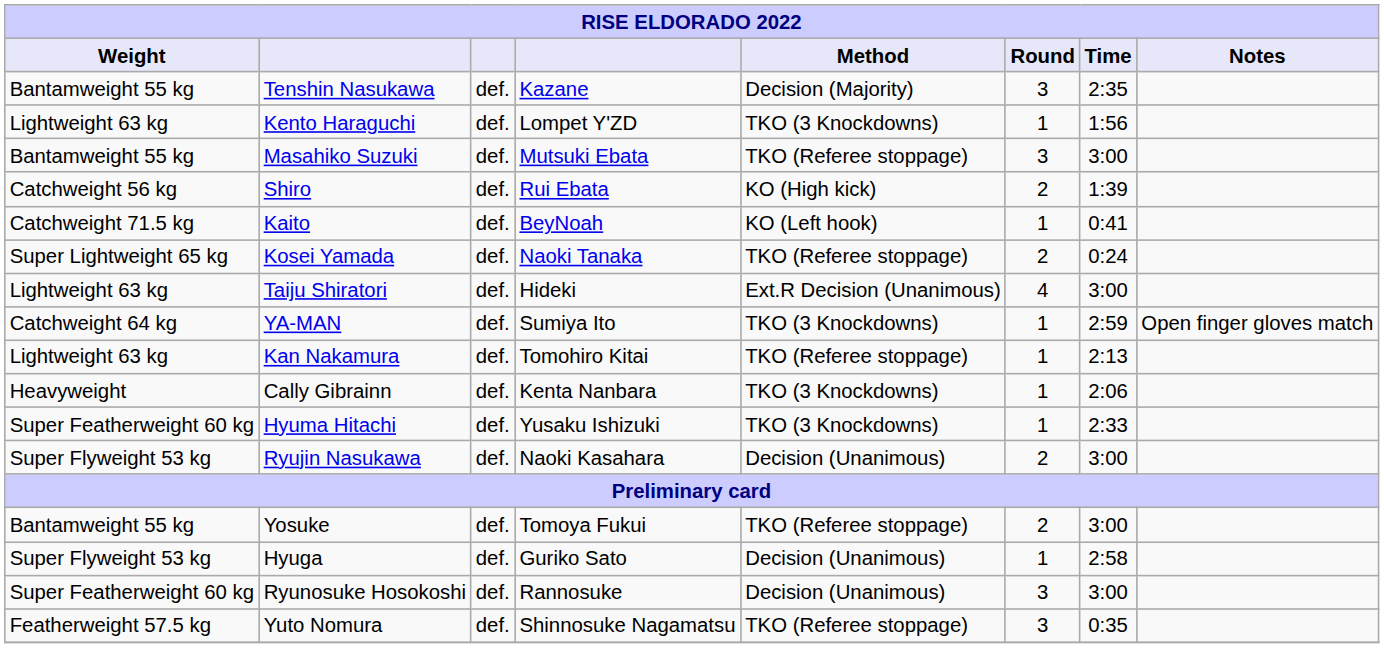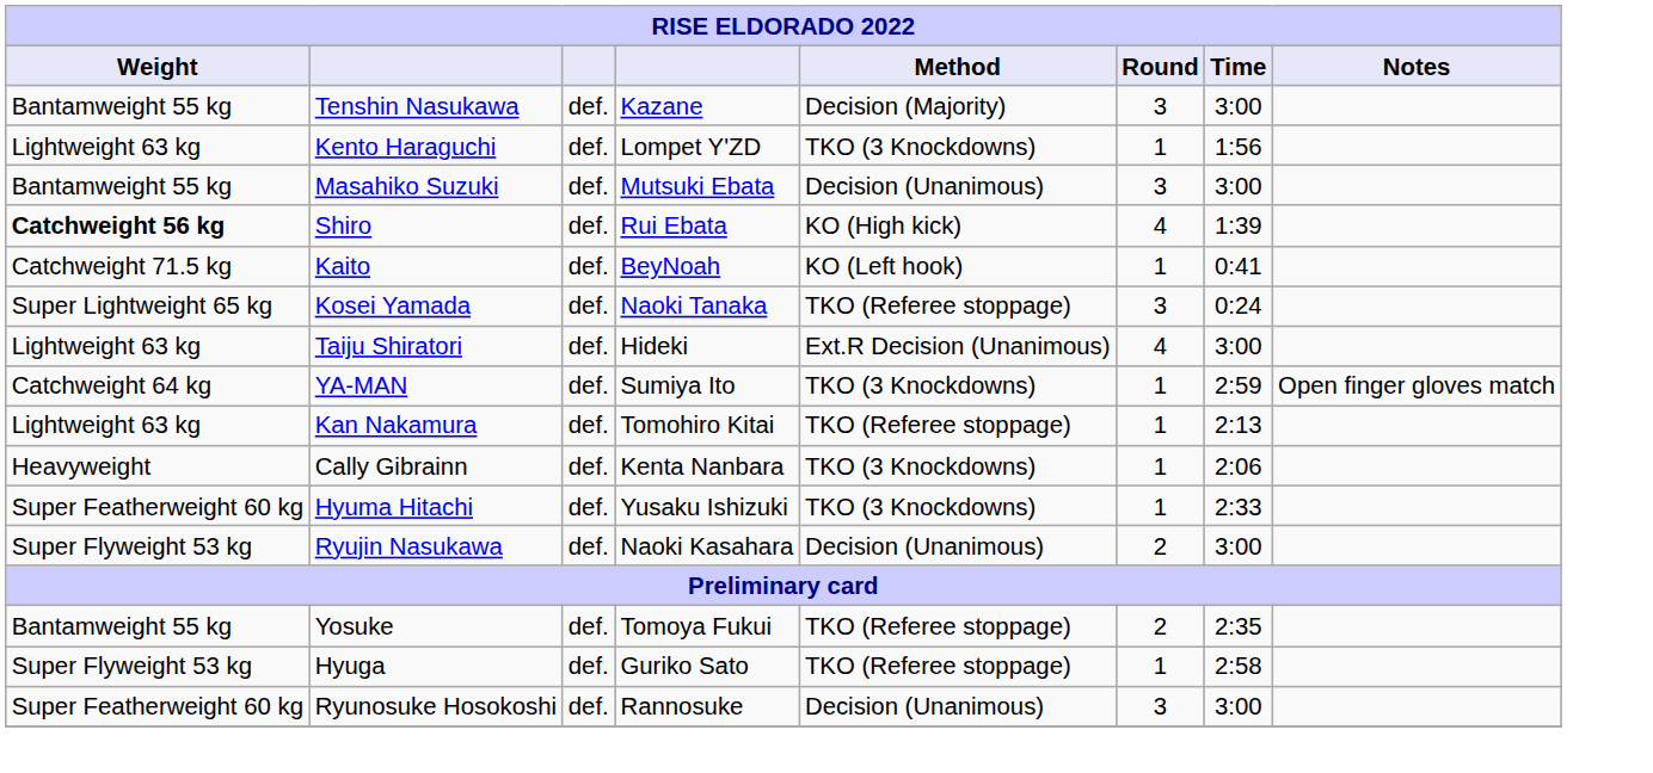 <table class="wikitable" style="font-size: 80%;">
 <tr>
 <th colspan="8" style="background-color: #ccf; color: #000080; text-align: center;"><strong>RISE ELDORADO 2022</strong></th>
 </tr>
 <tr>
 <th colspan="1" style="background-color: #E6E8FA; color: #000000; text-align: center;">Weight</th>
 <th colspan="1" style="background-color: #E6E8FA; color: #000000; text-align: center;"></th>
 <th colspan="1" style="background-color: #E6E8FA; color: #000000; text-align: center;"></th>
 <th colspan="1" style="background-color: #E6E8FA; color: #000000; text-align: center;"></th>
 <th colspan="1" style="background-color: #E6E8FA; color: #000000; text-align: center;">Method</th>
 <th colspan="1" style="background-color: #E6E8FA; color: #000000; text-align: center;">Round</th>
 <th colspan="1" style="background-color: #E6E8FA; color: #000000; text-align: center;">Time</th>
 <th colspan="1" style="background-color: #E6E8FA; color: #000000; text-align: center;">Notes</th>
 </tr>
 <tr>
 <td>Bantamweight 55 kg</td>
 <td> <a href='#'>Tenshin Nasukawa</a></td>
 <td align=center>def.</td>
 <td> <a href='#'>Kazane</a></td>
 <td>Decision (Majority)</td>
 <td align=center>3</td>
-<td align=center>2:35</td>
+<td align=center>3:00</td>
 <td></td>
 </tr>
 <tr>
 <td>Lightweight 63 kg</td>
 <td> <a href='#'>Kento Haraguchi</a></td>
 <td align=center>def.</td>
 <td> Lompet Y'ZD</td>
 <td>TKO (3 Knockdowns)</td>
 <td align=center>1</td>
 <td align=center>1:56</td>
 <td></td>
 </tr>
 <tr>
 <td>Bantamweight 55 kg</td>
 <td> <a href='#'>Masahiko Suzuki</a></td>
 <td align=center>def.</td>
 <td> <a href='#'>Mutsuki Ebata</a></td>
-<td>TKO (Referee stoppage)</td>
+<td>Decision (Unanimous)</td>
 <td align=center>3</td>
 <td align=center>3:00</td>
 <td></td>
 </tr>
 <tr>
-<td>Catchweight 56 kg</td>
+<td><strong>Catchweight 56 kg</strong></td>
 <td> <a href='#'>Shiro</a></td>
 <td align=center>def.</td>
 <td> <a href='#'>Rui Ebata</a></td>
 <td>KO (High kick)</td>
-<td align=center>2</td>
+<td align=center>4</td>
 <td align=center>1:39</td>
 <td></td>
 </tr>
 <tr>
 <td>Catchweight 71.5 kg</td>
 <td> <a href='#'>Kaito</a></td>
 <td align=center>def.</td>
 <td> <a href='#'>BeyNoah</a></td>
 <td>KO (Left hook)</td>
 <td align=center>1</td>
 <td align=center>0:41</td>
 <td></td>
 </tr>
 <tr>
 <td>Super Lightweight 65 kg</td>
 <td> <a href='#'>Kosei Yamada</a></td>
 <td align=center>def.</td>
 <td> <a href='#'>Naoki Tanaka</a></td>
 <td>TKO (Referee stoppage)</td>
-<td align=center>2</td>
+<td align=center>3</td>
 <td align=center>0:24</td>
 <td></td>
 </tr>
 <tr>
 <td>Lightweight 63 kg</td>
 <td> <a href='#'>Taiju Shiratori</a></td>
 <td align=center>def.</td>
 <td> Hideki</td>
 <td>Ext.R Decision (Unanimous)</td>
 <td align=center>4</td>
 <td align=center>3:00</td>
 <td></td>
 </tr>
 <tr>
 <td>Catchweight 64 kg</td>
 <td> <a href='#'>YA-MAN</a></td>
 <td align=center>def.</td>
 <td> Sumiya Ito</td>
 <td>TKO (3 Knockdowns)</td>
 <td align=center>1</td>
 <td align=center>2:59</td>
 <td>Open finger gloves match</td>
 </tr>
 <tr>
 <td>Lightweight 63 kg</td>
 <td> <a href='#'>Kan Nakamura</a></td>
 <td align=center>def.</td>
 <td> Tomohiro Kitai</td>
 <td>TKO (Referee stoppage)</td>
 <td align=center>1</td>
 <td align=center>2:13</td>
 <td></td>
 </tr>
 <tr>
 <td>Heavyweight</td>
 <td> Cally Gibrainn</td>
 <td align=center>def.</td>
 <td> Kenta Nanbara</td>
 <td>TKO (3 Knockdowns)</td>
 <td align=center>1</td>
 <td align=center>2:06</td>
 <td></td>
 </tr>
 <tr>
 <td>Super Featherweight 60 kg</td>
 <td> <a href='#'>Hyuma Hitachi</a></td>
 <td align=center>def.</td>
 <td> Yusaku Ishizuki</td>
 <td>TKO (3 Knockdowns)</td>
 <td align=center>1</td>
 <td align=center>2:33</td>
 <td></td>
 </tr>
 <tr>
 <td>Super Flyweight 53 kg</td>
 <td> <a href='#'>Ryujin Nasukawa</a></td>
 <td align=center>def.</td>
 <td> Naoki Kasahara</td>
 <td>Decision (Unanimous)</td>
 <td align=center>2</td>
 <td align=center>3:00</td>
 <td></td>
 </tr>
 <tr>
 <th colspan="8" style="background-color: #ccf; color: #000080; text-align: center;"><strong>Preliminary card</strong></th>
 </tr>
 <tr>
 <td>Bantamweight 55 kg</td>
 <td> Yosuke</td>
 <td align=center>def.</td>
 <td> Tomoya Fukui</td>
 <td>TKO (Referee stoppage)</td>
 <td align=center>2</td>
-<td align=center>3:00</td>
+<td align=center>2:35</td>
 <td></td>
 </tr>
 <tr>
 <td>Super Flyweight 53 kg</td>
 <td> Hyuga</td>
 <td align=center>def.</td>
 <td> Guriko Sato</td>
-<td>Decision (Unanimous)</td>
+<td>TKO (Referee stoppage)</td>
 <td align=center>1</td>
 <td align=center>2:58</td>
 <td></td>
 </tr>
 <tr>
 <td>Super Featherweight 60 kg</td>
 <td> Ryunosuke Hosokoshi</td>
 <td align=center>def.</td>
 <td> Rannosuke</td>
 <td>Decision (Unanimous)</td>
 <td align=center>3</td>
 <td align=center>3:00</td>
 <td></td>
 </tr>
 <tr>
-<td>Featherweight 57.5 kg</td>
-<td> Yuto Nomura</td>
-<td align=center>def.</td>
-<td> Shinnosuke Nagamatsu</td>
-<td>TKO (Referee stoppage)</td>
-<td align=center>3</td>
-<td align=center>0:35</td>
-<td></td>
-</tr>
-<tr>
 </tr>
 </table>
